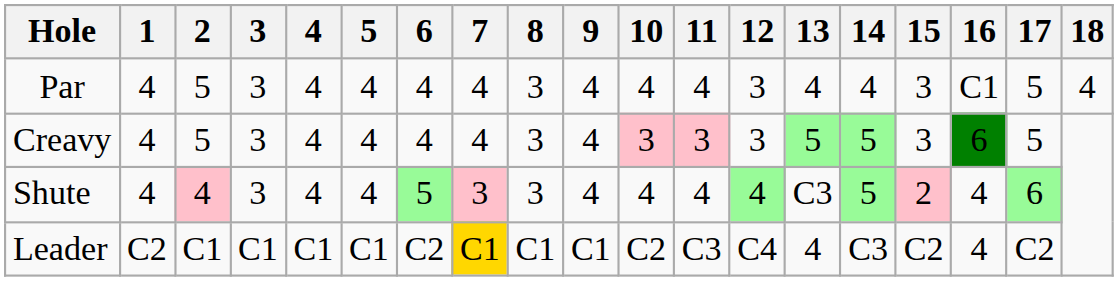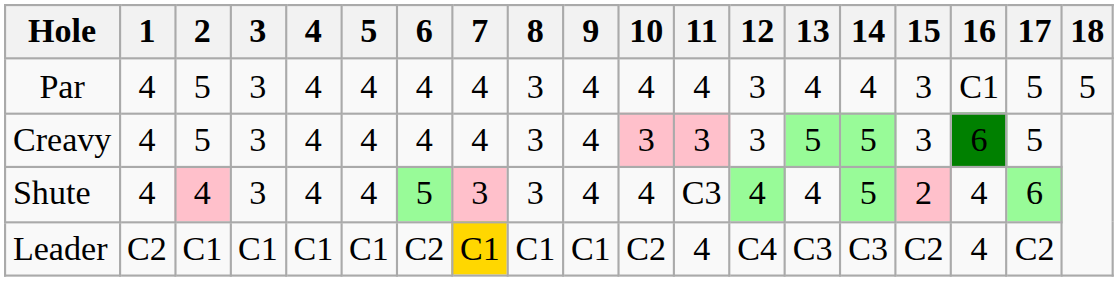 <table class="wikitable" style="text-align:center">
 <tr>
 <th>Hole</th>
 <th> 1 </th>
 <th> 2 </th>
 <th> 3 </th>
 <th> 4 </th>
 <th> 5 </th>
 <th> 6 </th>
 <th> 7 </th>
 <th> 8 </th>
 <th> 9 </th>
 <th>10</th>
 <th>11</th>
 <th>12</th>
 <th>13</th>
 <th>14</th>
 <th>15</th>
 <th>16</th>
 <th>17</th>
 <th>18</th>
 </tr>
 <tr>
 <td>Par</td>
 <td>4</td>
 <td>5</td>
 <td>3</td>
 <td>4</td>
 <td>4</td>
 <td>4</td>
 <td>4</td>
 <td>3</td>
 <td>4</td>
 <td>4</td>
 <td>4</td>
 <td>3</td>
 <td>4</td>
 <td>4</td>
 <td>3</td>
 <td>C1</td>
 <td>5</td>
-<td>4</td>
+<td>5</td>
 </tr>
 <tr>
 <td align=left> Creavy</td>
 <td>4</td>
 <td>5</td>
 <td>3</td>
 <td>4</td>
 <td>4</td>
 <td>4</td>
 <td>4</td>
 <td>3</td>
 <td>4</td>
 <td style="background: Pink;">3</td>
 <td style="background: Pink;">3</td>
 <td>3</td>
 <td style="background: PaleGreen;">5</td>
 <td style="background: PaleGreen;">5</td>
 <td>3</td>
 <td style="background: Green;">6</td>
 <td>5</td>
 <td rowspan=3></td>
 </tr>
 <tr>
 <td align=left> Shute</td>
 <td>4</td>
 <td style="background: Pink;">4</td>
 <td>3</td>
 <td>4</td>
 <td>4</td>
 <td style="background: PaleGreen;">5</td>
 <td style="background: Pink;">3</td>
 <td>3</td>
 <td>4</td>
 <td>4</td>
+<td>C3</td>
+<td style="background: PaleGreen;">4</td>
 <td>4</td>
-<td style="background: PaleGreen;">4</td>
-<td>C3</td>
 <td style="background: PaleGreen;">5</td>
 <td style="background: Pink;">2</td>
 <td>4</td>
 <td style="background: PaleGreen;">6</td>
 </tr>
 <tr>
 <td align=left>Leader</td>
 <td>C2</td>
 <td>C1</td>
 <td>C1</td>
 <td>C1</td>
 <td>C1</td>
 <td>C2</td>
 <td style="background: gold;">C1</td>
 <td>C1</td>
 <td>C1</td>
 <td>C2</td>
+<td>4</td>
+<td>C4</td>
 <td>C3</td>
-<td>C4</td>
-<td>4</td>
 <td>C3</td>
 <td>C2</td>
 <td>4</td>
 <td>C2</td>
 </tr>
 </table>
